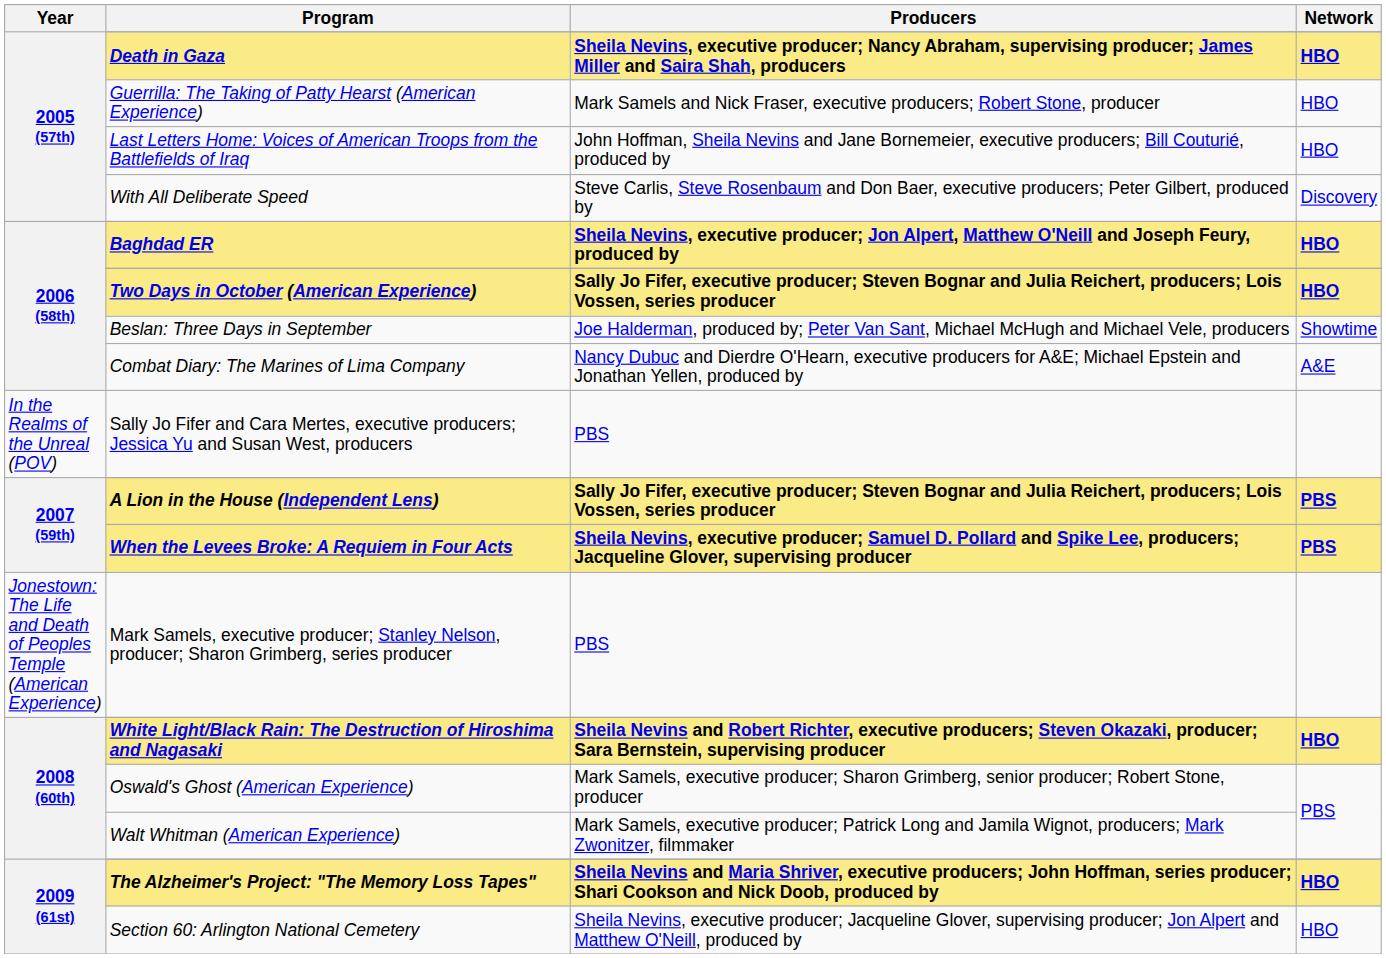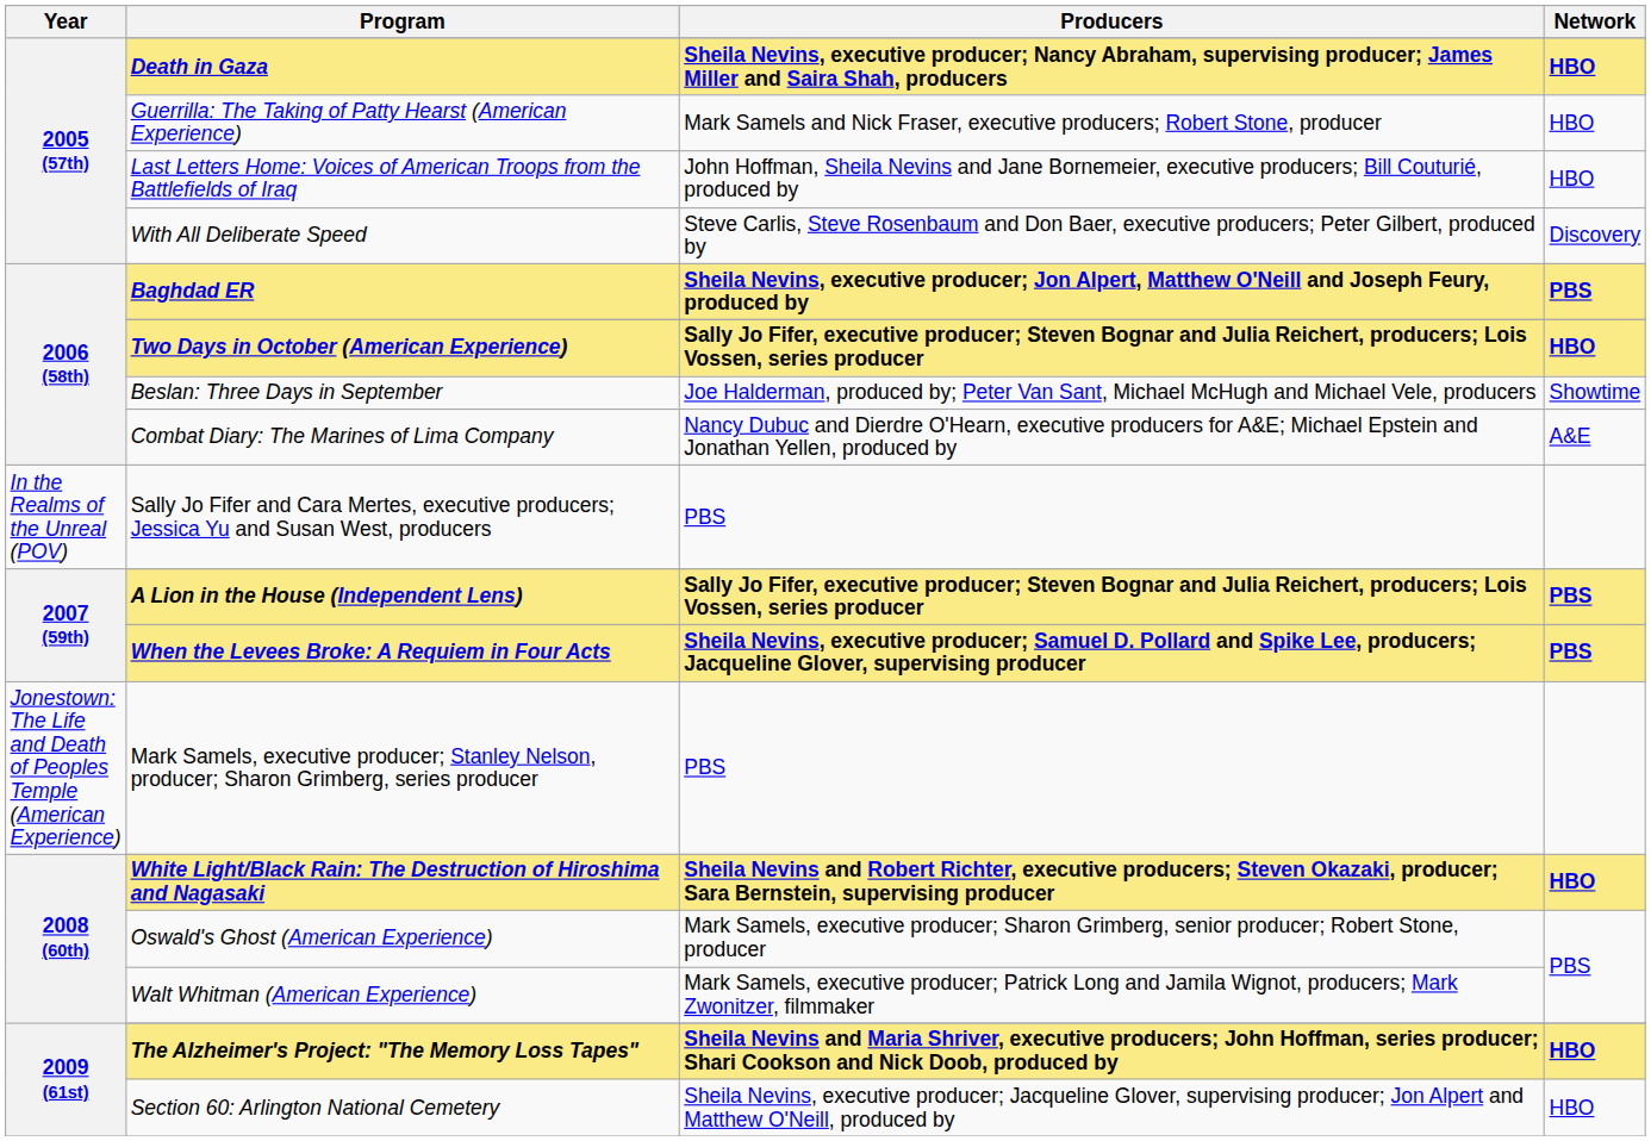 <table class="wikitable" style="width:100%">
 <tr bgcolor="#bebebe">
 <th width="5%">Year</th>
 <th width="35%">Program</th>
 <th width="55%">Producers</th>
 <th width="5%">Network</th>
 </tr>
 <tr>
 <th rowspan="5" style="text-align:center"><a href='#'>2005</a><br><small><a href='#'>(57th)</a></small><br></th>
 </tr>
 <tr style="background:#FAEB86">
 <td><strong><em><a href='#'>Death in Gaza</a></em></strong></td>
 <td><strong><a href='#'>Sheila Nevins</a>, executive producer; Nancy Abraham, supervising producer; <a href='#'>James Miller</a> and <a href='#'>Saira Shah</a>, producers</strong></td>
 <td><strong><a href='#'>HBO</a></strong></td>
 </tr>
 <tr>
 <td><em><a href='#'>Guerrilla: The Taking of Patty Hearst</a> (<a href='#'>American Experience</a>)</em></td>
 <td>Mark Samels and Nick Fraser, executive producers; <a href='#'>Robert Stone</a>, producer</td>
 <td><a href='#'>HBO</a></td>
 </tr>
 <tr>
 <td><em><a href='#'>Last Letters Home: Voices of American Troops from the Battlefields of Iraq</a></em></td>
 <td>John Hoffman, <a href='#'>Sheila Nevins</a> and Jane Bornemeier, executive producers; <a href='#'>Bill Couturié</a>, produced by</td>
 <td><a href='#'>HBO</a></td>
 </tr>
 <tr>
 <td><em>With All Deliberate Speed</em></td>
 <td>Steve Carlis, <a href='#'>Steve Rosenbaum</a> and Don Baer, executive producers; Peter Gilbert, produced by</td>
 <td><a href='#'>Discovery</a></td>
 </tr>
 <tr>
 <th rowspan="6" style="text-align:center"><a href='#'>2006</a><br><small><a href='#'>(58th)</a></small><br></th>
 </tr>
 <tr style="background:#FAEB86">
 <td><strong><em><a href='#'>Baghdad ER</a></em></strong></td>
 <td><strong><a href='#'>Sheila Nevins</a>, executive producer; <a href='#'>Jon Alpert</a>, <a href='#'>Matthew O'Neill</a> and Joseph Feury, produced by</strong></td>
-<td><strong><a href='#'>HBO</a></strong></td>
+<td><strong><a href='#'>PBS</a></strong></td>
 </tr>
 <tr>
 </tr>
 <tr style="background:#FAEB86">
 <td><strong><em><a href='#'>Two Days in October</a> (<a href='#'>American Experience</a>)</em></strong></td>
 <td><strong>Sally Jo Fifer, executive producer; Steven Bognar and Julia Reichert, producers; Lois Vossen, series producer</strong></td>
 <td><strong><a href='#'>HBO</a></strong></td>
 </tr>
 <tr>
 <td><em>Beslan: Three Days in September</em></td>
 <td><a href='#'>Joe Halderman</a>, produced by; <a href='#'>Peter Van Sant</a>, Michael McHugh and Michael Vele, producers</td>
 <td><a href='#'>Showtime</a></td>
 </tr>
 <tr>
 <td><em>Combat Diary: The Marines of Lima Company</em></td>
 <td><a href='#'>Nancy Dubuc</a> and Dierdre O'Hearn, executive producers for A&E; Michael Epstein and Jonathan Yellen, produced by</td>
 <td><a href='#'>A&E</a></td>
 </tr>
 <tr>
 <td><em><a href='#'>In the Realms of the Unreal</a> (<a href='#'>POV</a>)</em></td>
 <td>Sally Jo Fifer and Cara Mertes, executive producers; <a href='#'>Jessica Yu</a> and Susan West, producers</td>
 <td><a href='#'>PBS</a></td>
 </tr>
 <tr>
 <th rowspan="4" style="text-align:center"><a href='#'>2007</a><br><small><a href='#'>(59th)</a></small><br></th>
 </tr>
 <tr style="background:#FAEB86">
 <td><strong><em>A Lion in the House (<a href='#'>Independent Lens</a>)</em></strong></td>
 <td><strong>Sally Jo Fifer, executive producer; Steven Bognar and Julia Reichert, producers; Lois Vossen, series producer</strong></td>
 <td><strong><a href='#'>PBS</a></strong></td>
 </tr>
 <tr>
 </tr>
 <tr style="background:#FAEB86">
 <td><em><a href='#'><strong>When the Levees Broke: A Requiem in Four Acts</strong></a></em></td>
 <td><strong><a href='#'>Sheila Nevins</a>, executive producer; <a href='#'>Samuel D. Pollard</a> and <a href='#'>Spike Lee</a>, producers; Jacqueline Glover, supervising producer</strong></td>
 <td><strong><a href='#'>PBS</a></strong></td>
 </tr>
 <tr>
 <td><em><a href='#'>Jonestown: The Life and Death of Peoples Temple</a> (<a href='#'>American Experience</a>)</em></td>
 <td>Mark Samels, executive producer; <a href='#'>Stanley Nelson</a>, producer; Sharon Grimberg, series producer</td>
 <td><a href='#'>PBS</a></td>
 </tr>
 <tr>
 <th rowspan="4" style="text-align:center"><a href='#'>2008</a><br><small><a href='#'>(60th)</a></small><br></th>
 </tr>
 <tr style="background:#FAEB86">
 <td><strong><em><a href='#'>White Light/Black Rain: The Destruction of Hiroshima and Nagasaki</a></em></strong></td>
 <td><strong><a href='#'>Sheila Nevins</a> and <a href='#'>Robert Richter</a>, executive producers; <a href='#'>Steven Okazaki</a>, producer; Sara Bernstein, supervising producer</strong></td>
 <td><strong><a href='#'>HBO</a></strong></td>
 </tr>
 <tr>
 <td><em>Oswald's Ghost (<a href='#'>American Experience</a>)</em></td>
 <td>Mark Samels, executive producer; Sharon Grimberg, senior producer; Robert Stone, producer</td>
 <td rowspan=2><a href='#'>PBS</a></td>
 </tr>
 <tr>
 <td><em>Walt Whitman (<a href='#'>American Experience</a>)</em></td>
 <td>Mark Samels, executive producer; Patrick Long and Jamila Wignot, producers; <a href='#'>Mark Zwonitzer</a>, filmmaker</td>
 </tr>
 <tr>
 <th rowspan="3" style="text-align:center"><a href='#'>2009</a><br><small><a href='#'>(61st)</a></small><br></th>
 </tr>
 <tr style="background:#FAEB86">
 <td><strong><em>The Alzheimer's Project: "The Memory Loss Tapes"</em></strong></td>
 <td><strong><a href='#'>Sheila Nevins</a> and <a href='#'>Maria Shriver</a>, executive producers; John Hoffman, series producer; Shari Cookson and Nick Doob, produced by</strong></td>
 <td><strong><a href='#'>HBO</a></strong></td>
 </tr>
 <tr>
 <td><em>Section 60: Arlington National Cemetery</em></td>
 <td><a href='#'>Sheila Nevins</a>, executive producer; Jacqueline Glover, supervising producer; <a href='#'>Jon Alpert</a> and <a href='#'>Matthew O'Neill</a>, produced by</td>
 <td><a href='#'>HBO</a></td>
 </tr>
 </table>
